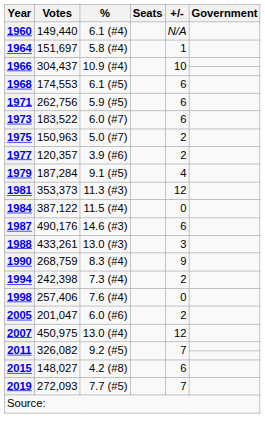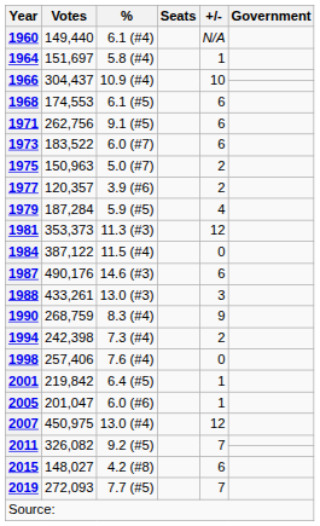 <table class="wikitable" style="text-align:right">
 <tr>
 <th>Year</th>
 <th>Votes</th>
 <th>%</th>
 <th>Seats</th>
 <th>+/-</th>
 <th>Government</th>
 </tr>
 <tr>
 <th><a href='#'>1960</a></th>
 <td>149,440</td>
 <td>6.1 (#4)</td>
 <td></td>
 <td><em>N/A</em></td>
 <td></td>
 </tr>
 <tr>
 <th><a href='#'>1964</a></th>
 <td>151,697</td>
 <td>5.8 (#4)</td>
 <td></td>
 <td> 1</td>
 <td></td>
 </tr>
 <tr>
 <th rowspan=2><a href='#'>1966</a></th>
 <td rowspan=2>304,437</td>
 <td rowspan=2>10.9 (#4)</td>
 <td rowspan=2></td>
 <td rowspan=2> 10</td>
 <td> </td>
 </tr>
 <tr>
 <td> </td>
 </tr>
 <tr>
 <th><a href='#'>1968</a></th>
 <td>174,553</td>
 <td>6.1 (#5)</td>
 <td></td>
 <td> 6</td>
 <td></td>
 </tr>
 <tr>
 <th><a href='#'>1971</a></th>
 <td>262,756</td>
-<td>5.9 (#5)</td>
+<td>9.1 (#5)</td>
 <td></td>
 <td> 6</td>
 <td></td>
 </tr>
 <tr>
 <th><a href='#'>1973</a></th>
 <td>183,522</td>
 <td>6.0 (#7)</td>
 <td></td>
 <td> 6</td>
 <td></td>
 </tr>
 <tr>
 <th><a href='#'>1975</a></th>
 <td>150,963</td>
 <td>5.0 (#7)</td>
 <td></td>
 <td> 2</td>
 <td></td>
 </tr>
 <tr>
 <th><a href='#'>1977</a></th>
 <td>120,357</td>
 <td>3.9 (#6)</td>
 <td></td>
 <td> 2</td>
 <td></td>
 </tr>
 <tr>
 <th><a href='#'>1979</a></th>
 <td>187,284</td>
-<td>9.1 (#5)</td>
+<td>5.9 (#5)</td>
 <td></td>
 <td> 4</td>
 <td></td>
 </tr>
 <tr>
 <th><a href='#'>1981</a></th>
 <td>353,373</td>
 <td>11.3 (#3)</td>
 <td></td>
 <td> 12</td>
 <td></td>
 </tr>
 <tr>
 <th><a href='#'>1984</a></th>
 <td>387,122</td>
 <td>11.5 (#4)</td>
 <td></td>
 <td> 0</td>
 <td></td>
 </tr>
 <tr>
 <th><a href='#'>1987</a></th>
 <td>490,176</td>
 <td>14.6 (#3)</td>
 <td></td>
 <td> 6</td>
 <td></td>
 </tr>
 <tr>
 <th><a href='#'>1988</a></th>
 <td>433,261</td>
 <td>13.0 (#3)</td>
 <td></td>
 <td> 3</td>
 <td></td>
 </tr>
 <tr>
 <th><a href='#'>1990</a></th>
 <td>268,759</td>
 <td>8.3 (#4)</td>
 <td></td>
 <td> 9</td>
 <td></td>
 </tr>
 <tr>
 <th><a href='#'>1994</a></th>
 <td>242,398</td>
 <td>7.3 (#4)</td>
 <td></td>
 <td> 2</td>
 <td></td>
 </tr>
 <tr>
 <th><a href='#'>1998</a></th>
 <td>257,406</td>
 <td>7.6 (#4)</td>
 <td></td>
 <td> 0</td>
 <td></td>
 </tr>
 <tr>
+<th><a href='#'>2001</a></th>
+<td>219,842</td>
+<td>6.4 (#5)</td>
+<td></td>
+<td> 1</td>
+<td></td>
+</tr>
+<tr>
 <th><a href='#'>2005</a></th>
 <td>201,047</td>
 <td>6.0 (#6)</td>
 <td></td>
-<td> 2</td>
+<td> 1</td>
 <td></td>
 </tr>
 <tr>
 <th><a href='#'>2007</a></th>
 <td>450,975</td>
 <td>13.0 (#4)</td>
 <td></td>
 <td> 12</td>
 <td></td>
 </tr>
 <tr>
 <th rowspan=2><a href='#'>2011</a></th>
 <td rowspan=2>326,082</td>
 <td rowspan=2>9.2 (#5)</td>
 <td rowspan=2></td>
 <td rowspan=2> 7</td>
 <td> </td>
 </tr>
 <tr>
 <td> </td>
 </tr>
 <tr>
 <th><a href='#'>2015</a></th>
 <td>148,027</td>
 <td>4.2 (#8)</td>
 <td></td>
 <td> 6</td>
 <td></td>
 </tr>
 <tr>
 <th><a href='#'>2019</a></th>
 <td>272,093</td>
 <td>7.7 (#5)</td>
 <td></td>
 <td> 7</td>
 <td></td>
 </tr>
 <tr>
 <td align=left colspan=6>Source: </td>
 </tr>
 </table>
